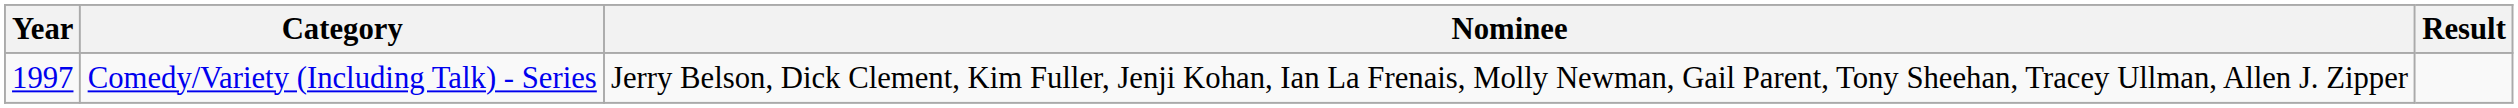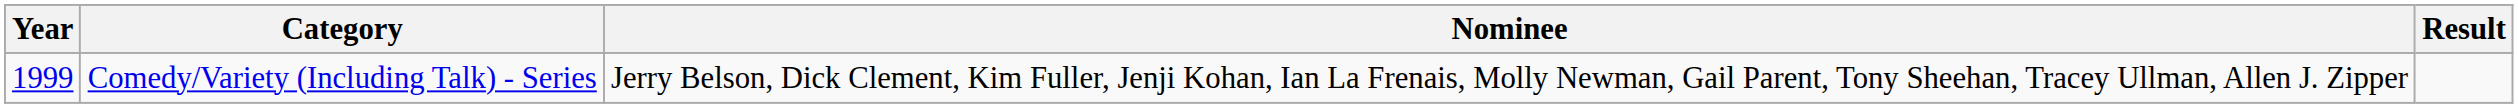 <table class="wikitable">
 <tr>
 <th>Year</th>
 <th>Category</th>
 <th>Nominee</th>
 <th>Result</th>
 </tr>
 <tr>
-<td><a href='#'>1997</a></td>
+<td><a href='#'>1999</a></td>
 <td><a href='#'>Comedy/Variety (Including Talk) - Series</a></td>
 <td>Jerry Belson, Dick Clement, Kim Fuller, Jenji Kohan, Ian La Frenais, Molly Newman, Gail Parent, Tony Sheehan, Tracey Ullman, Allen J. Zipper<br></td>
 <td></td>
 </tr>
 </table>
